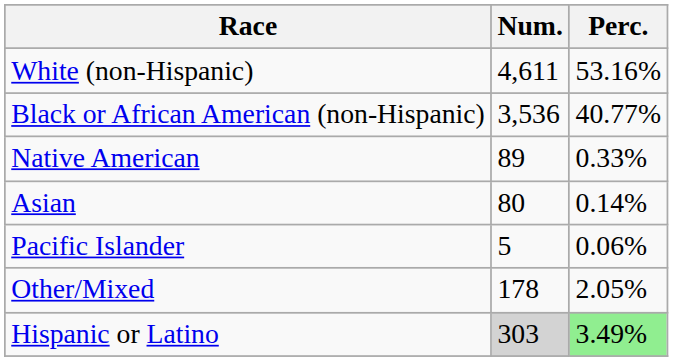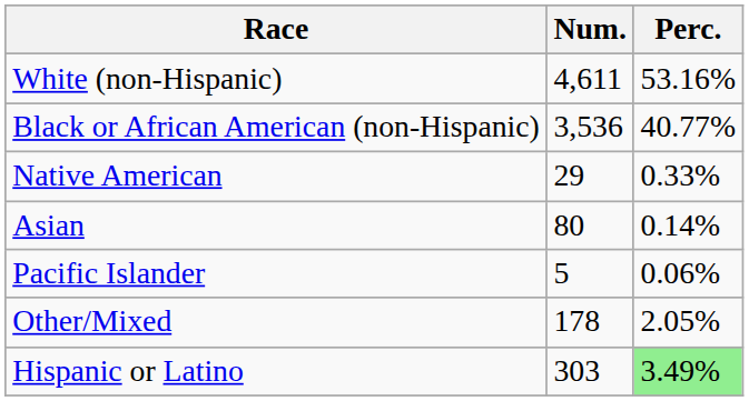 <table class="wikitable">
 <tr>
 <th>Race</th>
 <th>Num.</th>
 <th>Perc.</th>
 </tr>
 <tr>
 <td><a href='#'>White</a> (non-Hispanic)</td>
 <td>4,611</td>
 <td>53.16%</td>
 </tr>
 <tr>
 <td><a href='#'>Black or African American</a> (non-Hispanic)</td>
 <td>3,536</td>
 <td>40.77%</td>
 </tr>
 <tr>
 <td><a href='#'>Native American</a></td>
-<td>89</td>
+<td>29</td>
 <td>0.33%</td>
 </tr>
 <tr>
 <td><a href='#'>Asian</a></td>
 <td>80</td>
 <td>0.14%</td>
 </tr>
 <tr>
 <td><a href='#'>Pacific Islander</a></td>
 <td>5</td>
 <td>0.06%</td>
 </tr>
 <tr>
 <td><a href='#'>Other/Mixed</a></td>
 <td>178</td>
 <td>2.05%</td>
 </tr>
 <tr>
 <td><a href='#'>Hispanic</a> or <a href='#'>Latino</a></td>
-<td style="background: lightgrey;">303</td>
+<td>303</td>
 <td style="background: lightgreen;">3.49%</td>
 </tr>
 </table>
